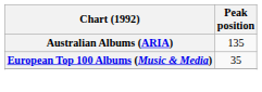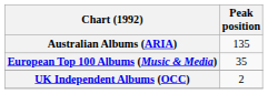 <table class="wikitable sortable plainrowheaders" style="text-align:center">
 <tr>
 <th scope="col">Chart (1992)</th>
 <th scope="col">Peak<br>position</th>
 </tr>
 <tr>
 <th scope="row">Australian Albums (<a href='#'>ARIA</a>)</th>
 <td>135</td>
 </tr>
 <tr>
 <th scope="row"><a href='#'>European Top 100 Albums</a> (<em><a href='#'>Music & Media</a></em>)</th>
 <td>35</td>
 </tr>
 <tr>
 </tr>
 <tr>
+<th scope="row"><a href='#'>UK Independent Albums</a> (<a href='#'>OCC</a>)</th>
+<td>2</td>
+</tr>
+<tr>
 </tr>
 </table>
